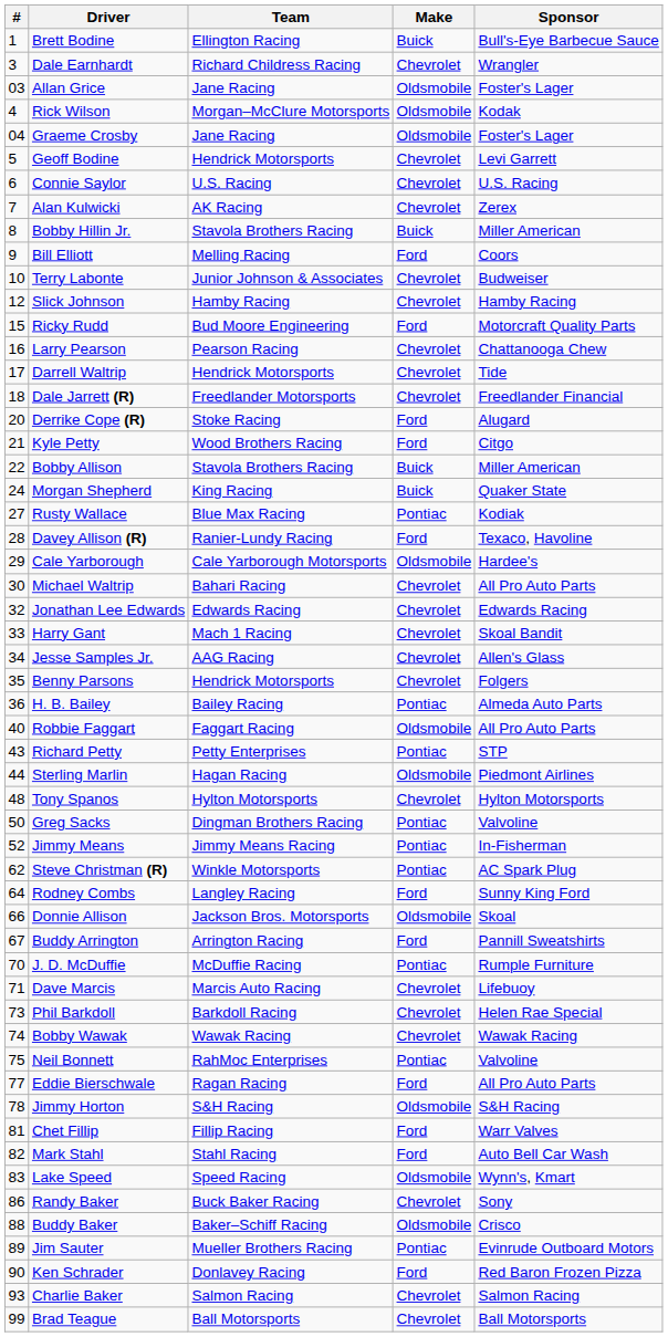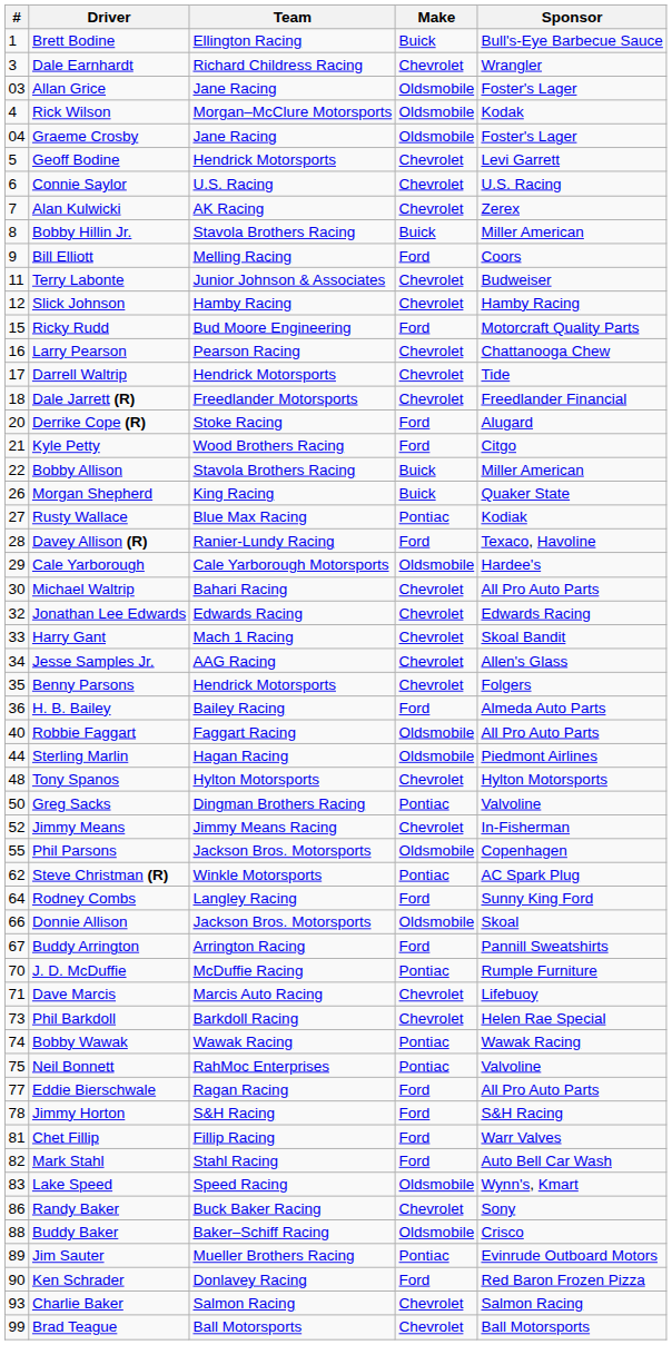 <table class="wikitable" style="font-size:95%">
 <tr>
 <th>#</th>
 <th>Driver</th>
 <th>Team</th>
 <th>Make</th>
 <th>Sponsor</th>
 </tr>
 <tr>
 <td>1</td>
 <td><a href='#'>Brett Bodine</a></td>
 <td><a href='#'>Ellington Racing</a></td>
 <td><a href='#'>Buick</a></td>
 <td><a href='#'>Bull's-Eye Barbecue Sauce</a></td>
 </tr>
 <tr>
 <td>3</td>
 <td><a href='#'>Dale Earnhardt</a></td>
 <td><a href='#'>Richard Childress Racing</a></td>
 <td><a href='#'>Chevrolet</a></td>
 <td><a href='#'>Wrangler</a></td>
 </tr>
 <tr>
 <td>03</td>
 <td><a href='#'>Allan Grice</a></td>
 <td><a href='#'>Jane Racing</a></td>
 <td><a href='#'>Oldsmobile</a></td>
 <td><a href='#'>Foster's Lager</a></td>
 </tr>
 <tr>
 <td>4</td>
 <td><a href='#'>Rick Wilson</a></td>
 <td><a href='#'>Morgan–McClure Motorsports</a></td>
 <td><a href='#'>Oldsmobile</a></td>
 <td><a href='#'>Kodak</a></td>
 </tr>
 <tr>
 <td>04</td>
 <td><a href='#'>Graeme Crosby</a></td>
 <td><a href='#'>Jane Racing</a></td>
 <td><a href='#'>Oldsmobile</a></td>
 <td><a href='#'>Foster's Lager</a></td>
 </tr>
 <tr>
 <td>5</td>
 <td><a href='#'>Geoff Bodine</a></td>
 <td><a href='#'>Hendrick Motorsports</a></td>
 <td><a href='#'>Chevrolet</a></td>
 <td><a href='#'>Levi Garrett</a></td>
 </tr>
 <tr>
 <td>6</td>
 <td><a href='#'>Connie Saylor</a></td>
 <td><a href='#'>U.S. Racing</a></td>
 <td><a href='#'>Chevrolet</a></td>
 <td><a href='#'>U.S. Racing</a></td>
 </tr>
 <tr>
 <td>7</td>
 <td><a href='#'>Alan Kulwicki</a></td>
 <td><a href='#'>AK Racing</a></td>
 <td><a href='#'>Chevrolet</a></td>
 <td><a href='#'>Zerex</a></td>
 </tr>
 <tr>
 <td>8</td>
 <td><a href='#'>Bobby Hillin Jr.</a></td>
 <td><a href='#'>Stavola Brothers Racing</a></td>
 <td><a href='#'>Buick</a></td>
 <td><a href='#'>Miller American</a></td>
 </tr>
 <tr>
 <td>9</td>
 <td><a href='#'>Bill Elliott</a></td>
 <td><a href='#'>Melling Racing</a></td>
 <td><a href='#'>Ford</a></td>
 <td><a href='#'>Coors</a></td>
 </tr>
 <tr>
-<td>10</td>
+<td>11</td>
 <td><a href='#'>Terry Labonte</a></td>
 <td><a href='#'>Junior Johnson & Associates</a></td>
 <td><a href='#'>Chevrolet</a></td>
 <td><a href='#'>Budweiser</a></td>
 </tr>
 <tr>
 <td>12</td>
 <td><a href='#'>Slick Johnson</a></td>
 <td><a href='#'>Hamby Racing</a></td>
 <td><a href='#'>Chevrolet</a></td>
 <td><a href='#'>Hamby Racing</a></td>
 </tr>
 <tr>
 <td>15</td>
 <td><a href='#'>Ricky Rudd</a></td>
 <td><a href='#'>Bud Moore Engineering</a></td>
 <td><a href='#'>Ford</a></td>
 <td><a href='#'>Motorcraft Quality Parts</a></td>
 </tr>
 <tr>
 <td>16</td>
 <td><a href='#'>Larry Pearson</a></td>
 <td><a href='#'>Pearson Racing</a></td>
 <td><a href='#'>Chevrolet</a></td>
 <td><a href='#'>Chattanooga Chew</a></td>
 </tr>
 <tr>
 <td>17</td>
 <td><a href='#'>Darrell Waltrip</a></td>
 <td><a href='#'>Hendrick Motorsports</a></td>
 <td><a href='#'>Chevrolet</a></td>
 <td><a href='#'>Tide</a></td>
 </tr>
 <tr>
 <td>18</td>
 <td><a href='#'>Dale Jarrett</a> <strong>(R)</strong></td>
 <td><a href='#'>Freedlander Motorsports</a></td>
 <td><a href='#'>Chevrolet</a></td>
 <td><a href='#'>Freedlander Financial</a></td>
 </tr>
 <tr>
 <td>20</td>
 <td><a href='#'>Derrike Cope</a> <strong>(R)</strong></td>
 <td><a href='#'>Stoke Racing</a></td>
 <td><a href='#'>Ford</a></td>
 <td><a href='#'>Alugard</a></td>
 </tr>
 <tr>
 <td>21</td>
 <td><a href='#'>Kyle Petty</a></td>
 <td><a href='#'>Wood Brothers Racing</a></td>
 <td><a href='#'>Ford</a></td>
 <td><a href='#'>Citgo</a></td>
 </tr>
 <tr>
 <td>22</td>
 <td><a href='#'>Bobby Allison</a></td>
 <td><a href='#'>Stavola Brothers Racing</a></td>
 <td><a href='#'>Buick</a></td>
 <td><a href='#'>Miller American</a></td>
 </tr>
 <tr>
-<td>24</td>
+<td>26</td>
 <td><a href='#'>Morgan Shepherd</a></td>
 <td><a href='#'>King Racing</a></td>
 <td><a href='#'>Buick</a></td>
 <td><a href='#'>Quaker State</a></td>
 </tr>
 <tr>
 <td>27</td>
 <td><a href='#'>Rusty Wallace</a></td>
 <td><a href='#'>Blue Max Racing</a></td>
 <td><a href='#'>Pontiac</a></td>
 <td><a href='#'>Kodiak</a></td>
 </tr>
 <tr>
 <td>28</td>
 <td><a href='#'>Davey Allison</a> <strong>(R)</strong></td>
 <td><a href='#'>Ranier-Lundy Racing</a></td>
 <td><a href='#'>Ford</a></td>
 <td><a href='#'>Texaco</a>, <a href='#'>Havoline</a></td>
 </tr>
 <tr>
 <td>29</td>
 <td><a href='#'>Cale Yarborough</a></td>
 <td><a href='#'>Cale Yarborough Motorsports</a></td>
 <td><a href='#'>Oldsmobile</a></td>
 <td><a href='#'>Hardee's</a></td>
 </tr>
 <tr>
 <td>30</td>
 <td><a href='#'>Michael Waltrip</a></td>
 <td><a href='#'>Bahari Racing</a></td>
 <td><a href='#'>Chevrolet</a></td>
 <td><a href='#'>All Pro Auto Parts</a></td>
 </tr>
 <tr>
 <td>32</td>
 <td><a href='#'>Jonathan Lee Edwards</a></td>
 <td><a href='#'>Edwards Racing</a></td>
 <td><a href='#'>Chevrolet</a></td>
 <td><a href='#'>Edwards Racing</a></td>
 </tr>
 <tr>
 <td>33</td>
 <td><a href='#'>Harry Gant</a></td>
 <td><a href='#'>Mach 1 Racing</a></td>
 <td><a href='#'>Chevrolet</a></td>
 <td><a href='#'>Skoal Bandit</a></td>
 </tr>
 <tr>
 <td>34</td>
 <td><a href='#'>Jesse Samples Jr.</a></td>
 <td><a href='#'>AAG Racing</a></td>
 <td><a href='#'>Chevrolet</a></td>
 <td><a href='#'>Allen's Glass</a></td>
 </tr>
 <tr>
 <td>35</td>
 <td><a href='#'>Benny Parsons</a></td>
 <td><a href='#'>Hendrick Motorsports</a></td>
 <td><a href='#'>Chevrolet</a></td>
 <td><a href='#'>Folgers</a></td>
 </tr>
 <tr>
 <td>36</td>
 <td><a href='#'>H. B. Bailey</a></td>
 <td><a href='#'>Bailey Racing</a></td>
-<td><a href='#'>Pontiac</a></td>
+<td><a href='#'>Ford</a></td>
 <td><a href='#'>Almeda Auto Parts</a></td>
 </tr>
 <tr>
 <td>40</td>
 <td><a href='#'>Robbie Faggart</a></td>
 <td><a href='#'>Faggart Racing</a></td>
 <td><a href='#'>Oldsmobile</a></td>
 <td><a href='#'>All Pro Auto Parts</a></td>
-</tr>
-<tr>
-<td>43</td>
-<td><a href='#'>Richard Petty</a></td>
-<td><a href='#'>Petty Enterprises</a></td>
-<td><a href='#'>Pontiac</a></td>
-<td><a href='#'>STP</a></td>
 </tr>
 <tr>
 <td>44</td>
 <td><a href='#'>Sterling Marlin</a></td>
 <td><a href='#'>Hagan Racing</a></td>
 <td><a href='#'>Oldsmobile</a></td>
 <td><a href='#'>Piedmont Airlines</a></td>
 </tr>
 <tr>
 <td>48</td>
 <td><a href='#'>Tony Spanos</a></td>
 <td><a href='#'>Hylton Motorsports</a></td>
 <td><a href='#'>Chevrolet</a></td>
 <td><a href='#'>Hylton Motorsports</a></td>
 </tr>
 <tr>
 <td>50</td>
 <td><a href='#'>Greg Sacks</a></td>
 <td><a href='#'>Dingman Brothers Racing</a></td>
 <td><a href='#'>Pontiac</a></td>
 <td><a href='#'>Valvoline</a></td>
 </tr>
 <tr>
 <td>52</td>
 <td><a href='#'>Jimmy Means</a></td>
 <td><a href='#'>Jimmy Means Racing</a></td>
-<td><a href='#'>Pontiac</a></td>
+<td><a href='#'>Chevrolet</a></td>
 <td><a href='#'>In-Fisherman</a></td>
+</tr>
+<tr>
+<td>55</td>
+<td><a href='#'>Phil Parsons</a></td>
+<td><a href='#'>Jackson Bros. Motorsports</a></td>
+<td><a href='#'>Oldsmobile</a></td>
+<td><a href='#'>Copenhagen</a></td>
 </tr>
 <tr>
 <td>62</td>
 <td><a href='#'>Steve Christman</a> <strong>(R)</strong></td>
 <td><a href='#'>Winkle Motorsports</a></td>
 <td><a href='#'>Pontiac</a></td>
 <td><a href='#'>AC Spark Plug</a></td>
 </tr>
 <tr>
 <td>64</td>
 <td><a href='#'>Rodney Combs</a></td>
 <td><a href='#'>Langley Racing</a></td>
 <td><a href='#'>Ford</a></td>
 <td><a href='#'>Sunny King Ford</a></td>
 </tr>
 <tr>
 <td>66</td>
 <td><a href='#'>Donnie Allison</a></td>
 <td><a href='#'>Jackson Bros. Motorsports</a></td>
 <td><a href='#'>Oldsmobile</a></td>
 <td><a href='#'>Skoal</a></td>
 </tr>
 <tr>
 <td>67</td>
 <td><a href='#'>Buddy Arrington</a></td>
 <td><a href='#'>Arrington Racing</a></td>
 <td><a href='#'>Ford</a></td>
 <td><a href='#'>Pannill Sweatshirts</a></td>
 </tr>
 <tr>
 <td>70</td>
 <td><a href='#'>J. D. McDuffie</a></td>
 <td><a href='#'>McDuffie Racing</a></td>
 <td><a href='#'>Pontiac</a></td>
 <td><a href='#'>Rumple Furniture</a></td>
 </tr>
 <tr>
 <td>71</td>
 <td><a href='#'>Dave Marcis</a></td>
 <td><a href='#'>Marcis Auto Racing</a></td>
 <td><a href='#'>Chevrolet</a></td>
 <td><a href='#'>Lifebuoy</a></td>
 </tr>
 <tr>
 <td>73</td>
 <td><a href='#'>Phil Barkdoll</a></td>
 <td><a href='#'>Barkdoll Racing</a></td>
 <td><a href='#'>Chevrolet</a></td>
 <td><a href='#'>Helen Rae Special</a></td>
 </tr>
 <tr>
 <td>74</td>
 <td><a href='#'>Bobby Wawak</a></td>
 <td><a href='#'>Wawak Racing</a></td>
-<td><a href='#'>Chevrolet</a></td>
+<td><a href='#'>Pontiac</a></td>
 <td><a href='#'>Wawak Racing</a></td>
 </tr>
 <tr>
 <td>75</td>
 <td><a href='#'>Neil Bonnett</a></td>
 <td><a href='#'>RahMoc Enterprises</a></td>
 <td><a href='#'>Pontiac</a></td>
 <td><a href='#'>Valvoline</a></td>
 </tr>
 <tr>
 <td>77</td>
 <td><a href='#'>Eddie Bierschwale</a></td>
 <td><a href='#'>Ragan Racing</a></td>
 <td><a href='#'>Ford</a></td>
 <td><a href='#'>All Pro Auto Parts</a></td>
 </tr>
 <tr>
 <td>78</td>
 <td><a href='#'>Jimmy Horton</a></td>
 <td><a href='#'>S&H Racing</a></td>
-<td><a href='#'>Oldsmobile</a></td>
+<td><a href='#'>Ford</a></td>
 <td><a href='#'>S&H Racing</a></td>
 </tr>
 <tr>
 <td>81</td>
 <td><a href='#'>Chet Fillip</a></td>
 <td><a href='#'>Fillip Racing</a></td>
 <td><a href='#'>Ford</a></td>
 <td><a href='#'>Warr Valves</a></td>
 </tr>
 <tr>
 <td>82</td>
 <td><a href='#'>Mark Stahl</a></td>
 <td><a href='#'>Stahl Racing</a></td>
 <td><a href='#'>Ford</a></td>
 <td><a href='#'>Auto Bell Car Wash</a></td>
 </tr>
 <tr>
 <td>83</td>
 <td><a href='#'>Lake Speed</a></td>
 <td><a href='#'>Speed Racing</a></td>
 <td><a href='#'>Oldsmobile</a></td>
 <td><a href='#'>Wynn's</a>, <a href='#'>Kmart</a></td>
 </tr>
 <tr>
 <td>86</td>
 <td><a href='#'>Randy Baker</a></td>
 <td><a href='#'>Buck Baker Racing</a></td>
 <td><a href='#'>Chevrolet</a></td>
 <td><a href='#'>Sony</a></td>
 </tr>
 <tr>
 <td>88</td>
 <td><a href='#'>Buddy Baker</a></td>
 <td><a href='#'>Baker–Schiff Racing</a></td>
 <td><a href='#'>Oldsmobile</a></td>
 <td><a href='#'>Crisco</a></td>
 </tr>
 <tr>
 <td>89</td>
 <td><a href='#'>Jim Sauter</a></td>
 <td><a href='#'>Mueller Brothers Racing</a></td>
 <td><a href='#'>Pontiac</a></td>
 <td><a href='#'>Evinrude Outboard Motors</a></td>
 </tr>
 <tr>
 <td>90</td>
 <td><a href='#'>Ken Schrader</a></td>
 <td><a href='#'>Donlavey Racing</a></td>
 <td><a href='#'>Ford</a></td>
 <td><a href='#'>Red Baron Frozen Pizza</a></td>
 </tr>
 <tr>
 <td>93</td>
 <td><a href='#'>Charlie Baker</a></td>
 <td><a href='#'>Salmon Racing</a></td>
 <td><a href='#'>Chevrolet</a></td>
 <td><a href='#'>Salmon Racing</a></td>
 </tr>
 <tr>
 <td>99</td>
 <td><a href='#'>Brad Teague</a></td>
 <td><a href='#'>Ball Motorsports</a></td>
 <td><a href='#'>Chevrolet</a></td>
 <td><a href='#'>Ball Motorsports</a></td>
 </tr>
 </table>
